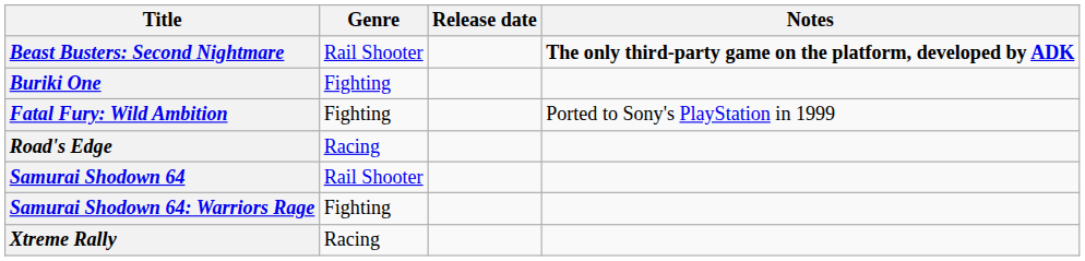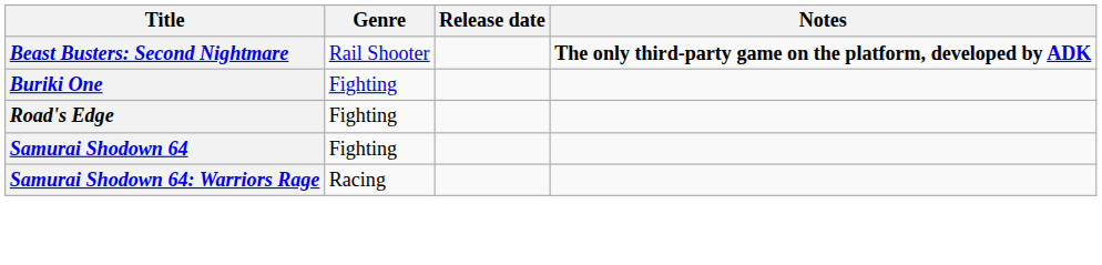 <table class="wikitable sortable" id="softwarelist" width="auto">
 <tr>
 <th>Title</th>
 <th>Genre</th>
 <th>Release date</th>
 <th>Notes</th>
 </tr>
 <tr>
 <th style="text-align: left;"><strong><em><a href='#'>Beast Busters: Second Nightmare</a></em></strong></th>
 <td><a href='#'>Rail Shooter</a></td>
 <td></td>
 <td><strong>The only third-party game on the platform, developed by <a href='#'>ADK</a></strong></td>
 </tr>
 <tr>
 <th style="text-align: left;"><strong><em><a href='#'>Buriki One</a></em></strong></th>
 <td><a href='#'>Fighting</a></td>
 <td></td>
 <td></td>
 </tr>
 <tr>
-<th style="text-align: left;"><strong><em><a href='#'>Fatal Fury: Wild Ambition</a></em></strong></th>
+<th style="text-align: left;"><strong><em>Road's Edge</em></strong></th>
 <td>Fighting</td>
-<td></td>
-<td>Ported to Sony's <a href='#'>PlayStation</a> in 1999</td>
-</tr>
-<tr>
-<th style="text-align: left;"><strong><em>Road's Edge</em></strong></th>
-<td><a href='#'>Racing</a></td>
 <td></td>
 <td></td>
 </tr>
 <tr>
 <th style="text-align: left;"><strong><em><a href='#'>Samurai Shodown 64</a></em></strong></th>
-<td><a href='#'>Rail Shooter</a></td>
+<td>Fighting</td>
 <td></td>
 <td></td>
 </tr>
 <tr>
 <th style="text-align: left;"><strong><em><a href='#'>Samurai Shodown 64: Warriors Rage</a></em></strong></th>
-<td>Fighting</td>
-<td></td>
-<td></td>
-</tr>
-<tr>
-<th style="text-align: left;"><strong><em>Xtreme Rally</em></strong></th>
 <td>Racing</td>
 <td></td>
 <td></td>
 </tr>
 </table>
